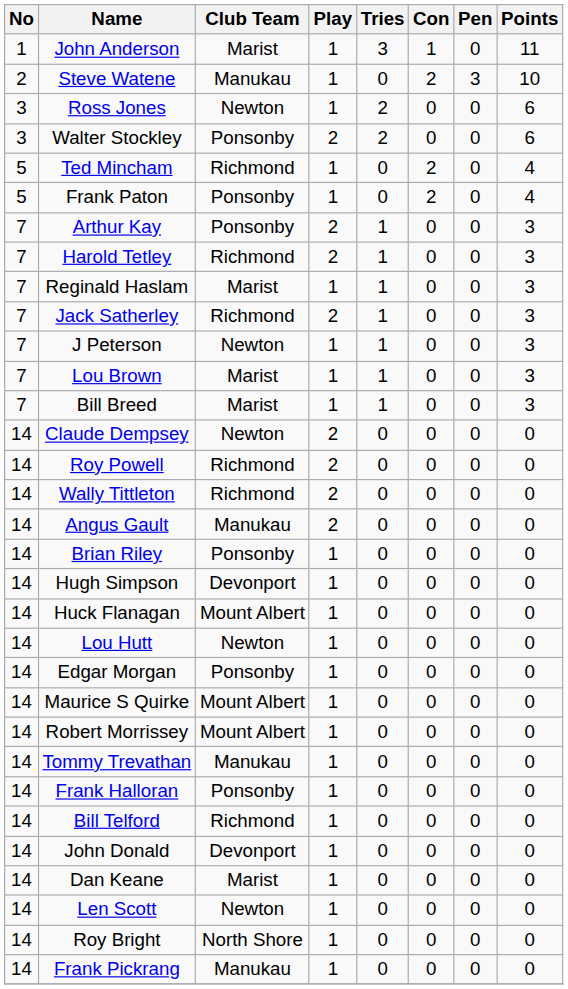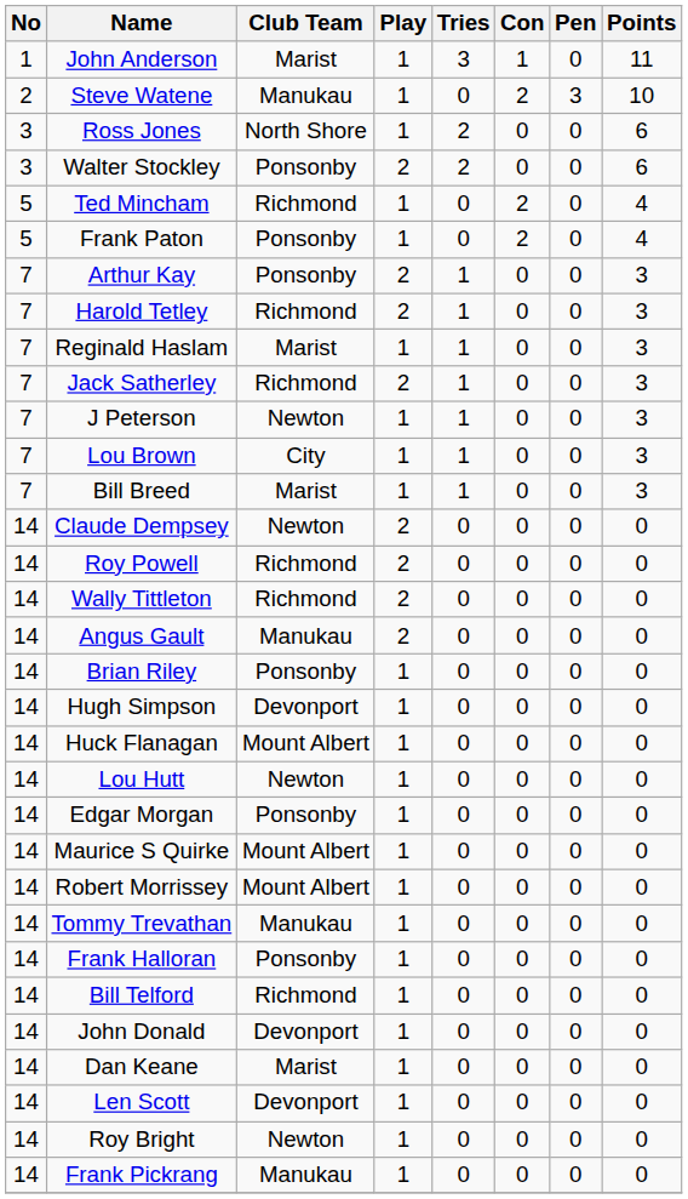 <table class="wikitable sortable" style="text-align: center;">
 <tr>
 <th>No</th>
 <th>Name</th>
 <th>Club Team</th>
 <th>Play</th>
 <th>Tries</th>
 <th>Con</th>
 <th>Pen</th>
 <th>Points</th>
 </tr>
 <tr>
 <td>1</td>
 <td><a href='#'>John Anderson</a></td>
 <td>Marist</td>
 <td>1</td>
 <td>3</td>
 <td>1</td>
 <td>0</td>
 <td>11</td>
 </tr>
 <tr>
 <td>2</td>
 <td><a href='#'>Steve Watene</a></td>
 <td>Manukau</td>
 <td>1</td>
 <td>0</td>
 <td>2</td>
 <td>3</td>
 <td>10</td>
 </tr>
 <tr>
 <td>3</td>
 <td><a href='#'>Ross Jones</a></td>
-<td>Newton</td>
+<td>North Shore</td>
 <td>1</td>
 <td>2</td>
 <td>0</td>
 <td>0</td>
 <td>6</td>
 </tr>
 <tr>
 <td>3</td>
 <td>Walter Stockley</td>
 <td>Ponsonby</td>
 <td>2</td>
 <td>2</td>
 <td>0</td>
 <td>0</td>
 <td>6</td>
 </tr>
 <tr>
 <td>5</td>
 <td><a href='#'>Ted Mincham</a></td>
 <td>Richmond</td>
 <td>1</td>
 <td>0</td>
 <td>2</td>
 <td>0</td>
 <td>4</td>
 </tr>
 <tr>
 <td>5</td>
 <td>Frank Paton</td>
 <td>Ponsonby</td>
 <td>1</td>
 <td>0</td>
 <td>2</td>
 <td>0</td>
 <td>4</td>
 </tr>
 <tr>
 <td>7</td>
 <td><a href='#'>Arthur Kay</a></td>
 <td>Ponsonby</td>
 <td>2</td>
 <td>1</td>
 <td>0</td>
 <td>0</td>
 <td>3</td>
 </tr>
 <tr>
 <td>7</td>
 <td><a href='#'>Harold Tetley</a></td>
 <td>Richmond</td>
 <td>2</td>
 <td>1</td>
 <td>0</td>
 <td>0</td>
 <td>3</td>
 </tr>
 <tr>
 <td>7</td>
 <td>Reginald Haslam</td>
 <td>Marist</td>
 <td>1</td>
 <td>1</td>
 <td>0</td>
 <td>0</td>
 <td>3</td>
 </tr>
 <tr>
 <td>7</td>
 <td><a href='#'>Jack Satherley</a></td>
 <td>Richmond</td>
 <td>2</td>
 <td>1</td>
 <td>0</td>
 <td>0</td>
 <td>3</td>
 </tr>
 <tr>
 <td>7</td>
 <td>J Peterson</td>
 <td>Newton</td>
 <td>1</td>
 <td>1</td>
 <td>0</td>
 <td>0</td>
 <td>3</td>
 </tr>
 <tr>
 <td>7</td>
 <td><a href='#'>Lou Brown</a></td>
-<td>Marist</td>
+<td>City</td>
 <td>1</td>
 <td>1</td>
 <td>0</td>
 <td>0</td>
 <td>3</td>
 </tr>
 <tr>
 <td>7</td>
 <td>Bill Breed</td>
 <td>Marist</td>
 <td>1</td>
 <td>1</td>
 <td>0</td>
 <td>0</td>
 <td>3</td>
 </tr>
 <tr>
 <td>14</td>
 <td><a href='#'>Claude Dempsey</a></td>
 <td>Newton</td>
 <td>2</td>
 <td>0</td>
 <td>0</td>
 <td>0</td>
 <td>0</td>
 </tr>
 <tr>
 <td>14</td>
 <td><a href='#'>Roy Powell</a></td>
 <td>Richmond</td>
 <td>2</td>
 <td>0</td>
 <td>0</td>
 <td>0</td>
 <td>0</td>
 </tr>
 <tr>
 <td>14</td>
 <td><a href='#'>Wally Tittleton</a></td>
 <td>Richmond</td>
 <td>2</td>
 <td>0</td>
 <td>0</td>
 <td>0</td>
 <td>0</td>
 </tr>
 <tr>
 <td>14</td>
 <td><a href='#'>Angus Gault</a></td>
 <td>Manukau</td>
 <td>2</td>
 <td>0</td>
 <td>0</td>
 <td>0</td>
 <td>0</td>
 </tr>
 <tr>
 <td>14</td>
 <td><a href='#'>Brian Riley</a></td>
 <td>Ponsonby</td>
 <td>1</td>
 <td>0</td>
 <td>0</td>
 <td>0</td>
 <td>0</td>
 </tr>
 <tr>
 <td>14</td>
 <td>Hugh Simpson</td>
 <td>Devonport</td>
 <td>1</td>
 <td>0</td>
 <td>0</td>
 <td>0</td>
 <td>0</td>
 </tr>
 <tr>
 <td>14</td>
 <td>Huck Flanagan</td>
 <td>Mount Albert</td>
 <td>1</td>
 <td>0</td>
 <td>0</td>
 <td>0</td>
 <td>0</td>
 </tr>
 <tr>
 <td>14</td>
 <td><a href='#'>Lou Hutt</a></td>
 <td>Newton</td>
 <td>1</td>
 <td>0</td>
 <td>0</td>
 <td>0</td>
 <td>0</td>
 </tr>
 <tr>
 <td>14</td>
 <td>Edgar Morgan</td>
 <td>Ponsonby</td>
 <td>1</td>
 <td>0</td>
 <td>0</td>
 <td>0</td>
 <td>0</td>
 </tr>
 <tr>
 <td>14</td>
 <td>Maurice S Quirke</td>
 <td>Mount Albert</td>
 <td>1</td>
 <td>0</td>
 <td>0</td>
 <td>0</td>
 <td>0</td>
 </tr>
 <tr>
 <td>14</td>
 <td>Robert Morrissey</td>
 <td>Mount Albert</td>
 <td>1</td>
 <td>0</td>
 <td>0</td>
 <td>0</td>
 <td>0</td>
 </tr>
 <tr>
 <td>14</td>
 <td><a href='#'>Tommy Trevathan</a></td>
 <td>Manukau</td>
 <td>1</td>
 <td>0</td>
 <td>0</td>
 <td>0</td>
 <td>0</td>
 </tr>
 <tr>
 <td>14</td>
 <td><a href='#'>Frank Halloran</a></td>
 <td>Ponsonby</td>
 <td>1</td>
 <td>0</td>
 <td>0</td>
 <td>0</td>
 <td>0</td>
 </tr>
 <tr>
 <td>14</td>
 <td><a href='#'>Bill Telford</a></td>
 <td>Richmond</td>
 <td>1</td>
 <td>0</td>
 <td>0</td>
 <td>0</td>
 <td>0</td>
 </tr>
 <tr>
 <td>14</td>
 <td>John Donald</td>
 <td>Devonport</td>
 <td>1</td>
 <td>0</td>
 <td>0</td>
 <td>0</td>
 <td>0</td>
 </tr>
 <tr>
 <td>14</td>
 <td>Dan Keane</td>
 <td>Marist</td>
 <td>1</td>
 <td>0</td>
 <td>0</td>
 <td>0</td>
 <td>0</td>
 </tr>
 <tr>
 <td>14</td>
 <td><a href='#'>Len Scott</a></td>
-<td>Newton</td>
+<td>Devonport</td>
 <td>1</td>
 <td>0</td>
 <td>0</td>
 <td>0</td>
 <td>0</td>
 </tr>
 <tr>
 <td>14</td>
 <td>Roy Bright</td>
-<td>North Shore</td>
+<td>Newton</td>
 <td>1</td>
 <td>0</td>
 <td>0</td>
 <td>0</td>
 <td>0</td>
 </tr>
 <tr>
 <td>14</td>
 <td><a href='#'>Frank Pickrang</a></td>
 <td>Manukau</td>
 <td>1</td>
 <td>0</td>
 <td>0</td>
 <td>0</td>
 <td>0</td>
 </tr>
 <tr>
 </tr>
 </table>
